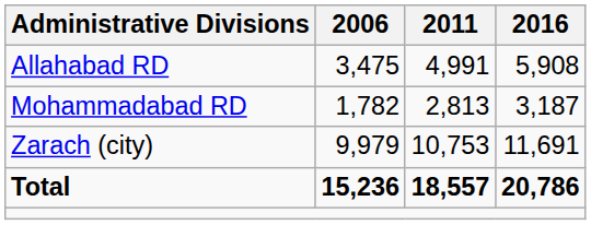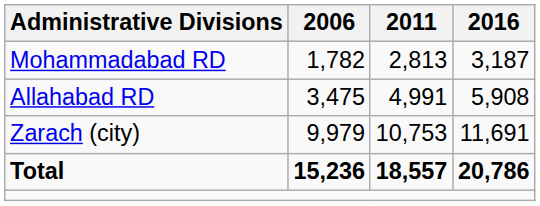 <table class="wikitable">
 <tr>
 <th>Administrative Divisions</th>
 <th>2006</th>
 <th>2011</th>
 <th>2016</th>
 </tr>
 <tr>
+<td><a href='#'>Mohammadabad RD</a></td>
+<td style="text-align: right;">1,782</td>
+<td style="text-align: right;">2,813</td>
+<td style="text-align: right;">3,187</td>
+</tr>
+<tr>
 <td><a href='#'>Allahabad RD</a></td>
 <td style="text-align: right;">3,475</td>
 <td style="text-align: right;">4,991</td>
 <td style="text-align: right;">5,908</td>
-</tr>
-<tr>
-<td><a href='#'>Mohammadabad RD</a></td>
-<td style="text-align: right;">1,782</td>
-<td style="text-align: right;">2,813</td>
-<td style="text-align: right;">3,187</td>
 </tr>
 <tr>
 <td><a href='#'>Zarach</a> (city)</td>
 <td style="text-align: right;">9,979</td>
 <td style="text-align: right;">10,753</td>
 <td style="text-align: right;">11,691</td>
 </tr>
 <tr>
 <td><strong>Total</strong></td>
 <td style="text-align: right;"><strong>15,236</strong></td>
 <td style="text-align: right;"><strong>18,557</strong></td>
 <td style="text-align: right;"><strong>20,786</strong></td>
 </tr>
 <tr>
 <td colspan=4></td>
 </tr>
 </table>
